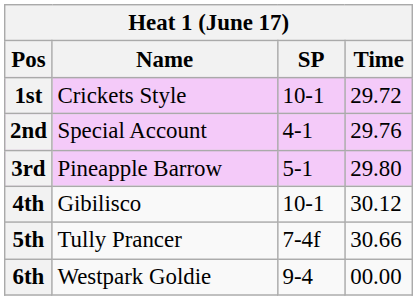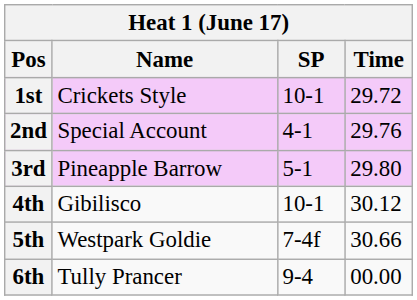 <table class="wikitable">
 <tr>
 <th colspan="6">Heat 1 (June 17)</th>
 </tr>
 <tr>
 <th width=20>Pos</th>
 <th width=150>Name</th>
 <th width=40>SP</th>
 <th width=40>Time</th>
 </tr>
 <tr style="background: #f4caf9;">
 <th>1st</th>
 <td>Crickets Style</td>
 <td>10-1</td>
 <td>29.72</td>
 </tr>
 <tr style="background: #f4caf9;">
 <th>2nd</th>
 <td>Special Account</td>
 <td>4-1</td>
 <td>29.76</td>
 </tr>
 <tr style="background: #f4caf9;">
 <th>3rd</th>
 <td>Pineapple Barrow</td>
 <td>5-1</td>
 <td>29.80</td>
 </tr>
 <tr>
 <th>4th</th>
 <td>Gibilisco</td>
 <td>10-1</td>
 <td>30.12</td>
 </tr>
 <tr>
 <th>5th</th>
-<td>Tully Prancer</td>
+<td>Westpark Goldie</td>
 <td>7-4f</td>
 <td>30.66</td>
 </tr>
 <tr>
 <th>6th</th>
-<td>Westpark Goldie</td>
+<td>Tully Prancer</td>
 <td>9-4</td>
 <td>00.00</td>
 </tr>
 </table>
